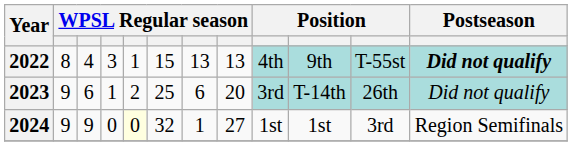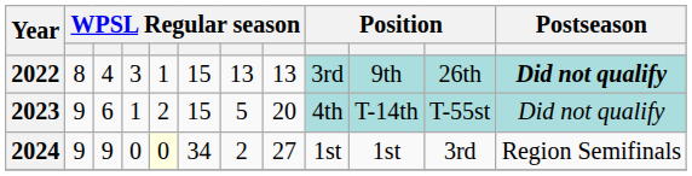 <table class="wikitable sortable" style="text-align: center">
 <tr>
 <th scope="col" rowspan="2">Year</th>
 <th colspan=7 class="unsortable"><a href='#'>WPSL</a> Regular season</th>
 <th colspan=3 class="unsortable">Position</th>
 <th colspan=1 class="unsortable">Postseason</th>
 </tr>
 <tr>
 <th></th>
 <th></th>
 <th></th>
 <th></th>
 <th></th>
 <th></th>
 <th></th>
 <th></th>
 <th></th>
 <th></th>
 <th></th>
 </tr>
 <tr>
 <th>2022</th>
 <td>8</td>
 <td>4</td>
 <td>3</td>
 <td>1</td>
 <td>15</td>
 <td>13</td>
 <td>13</td>
-<td style="background:#add;">4th</td>
+<td style="background:#add;">3rd</td>
 <td style="background:#add;">9th</td>
-<td style="background:#add;">T-55st</td>
+<td style="background:#add;">26th</td>
 <td style="background:#add;"><strong><em>Did not qualify</em></strong></td>
 </tr>
 <tr>
 <th>2023</th>
 <td>9</td>
 <td>6</td>
 <td>1</td>
 <td>2</td>
-<td>25</td>
-<td>6</td>
+<td>15</td>
+<td>5</td>
 <td>20</td>
-<td style="background:#add;">3rd</td>
+<td style="background:#add;">4th</td>
 <td style="background:#add;">T-14th</td>
-<td style="background:#add;">26th</td>
+<td style="background:#add;">T-55st</td>
 <td style="background:#add;"><em>Did not qualify</em></td>
 </tr>
 <tr>
 <th>2024</th>
 <td>9</td>
 <td>9</td>
 <td>0</td>
 <td style="background: lightyellow;">0</td>
-<td>32</td>
-<td>1</td>
+<td>34</td>
+<td>2</td>
 <td>27</td>
 <td>1st</td>
 <td>1st</td>
 <td>3rd</td>
 <td>Region Semifinals</td>
 </tr>
 <tr>
 </tr>
 </table>
